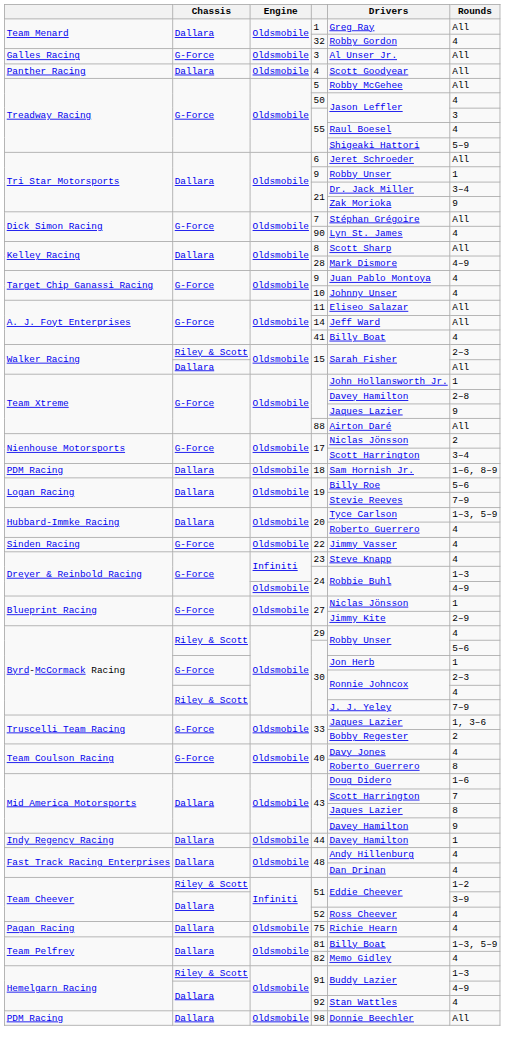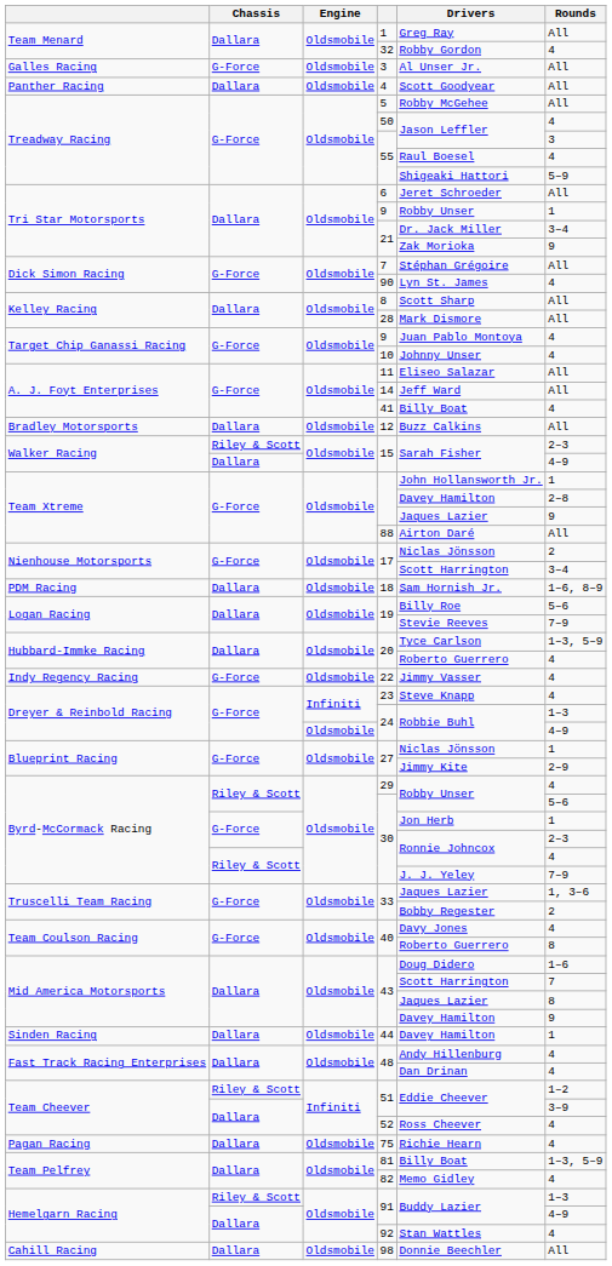 <table class="wikitable" style="font-size: 85%">
 <tr>
 <th></th>
 <th>Chassis</th>
 <th>Engine</th>
 <th></th>
 <th>Drivers</th>
 <th>Rounds</th>
 </tr>
 <tr>
 <td rowspan="2"> <a href='#'>Team Menard</a></td>
 <td rowspan="2"><a href='#'>Dallara</a></td>
 <td rowspan="2"><a href='#'>Oldsmobile</a></td>
 <td>1</td>
 <td nowrap=""> <a href='#'>Greg Ray</a></td>
 <td>All</td>
 </tr>
 <tr>
 <td>32</td>
 <td nowrap=""> <a href='#'>Robby Gordon</a></td>
 <td>4</td>
 </tr>
 <tr>
 <td> <a href='#'>Galles Racing</a></td>
 <td><a href='#'>G-Force</a></td>
 <td><a href='#'>Oldsmobile</a></td>
 <td>3</td>
 <td nowrap=""> <a href='#'>Al Unser Jr.</a></td>
 <td>All</td>
 </tr>
 <tr>
 <td> <a href='#'>Panther Racing</a></td>
 <td><a href='#'>Dallara</a></td>
 <td><a href='#'>Oldsmobile</a></td>
 <td>4</td>
 <td nowrap=""> <a href='#'>Scott Goodyear</a></td>
 <td>All</td>
 </tr>
 <tr>
 <td rowspan="5"> <a href='#'>Treadway Racing</a></td>
 <td rowspan="5"><a href='#'>G-Force</a></td>
 <td rowspan="5"><a href='#'>Oldsmobile</a></td>
 <td>5</td>
 <td nowrap=""> <a href='#'>Robby McGehee</a></td>
 <td>All</td>
 </tr>
 <tr>
 <td>50</td>
 <td rowspan="2" nowrap=""> <a href='#'>Jason Leffler</a> <strong></strong></td>
 <td>4</td>
 </tr>
 <tr>
 <td rowspan="3">55</td>
 <td>3</td>
 </tr>
 <tr>
 <td nowrap=""> <a href='#'>Raul Boesel</a></td>
 <td>4</td>
 </tr>
 <tr>
 <td nowrap=""> <a href='#'>Shigeaki Hattori</a> <strong></strong></td>
 <td>5–9</td>
 </tr>
 <tr>
 <td rowspan="4"> <a href='#'>Tri Star Motorsports</a></td>
 <td rowspan="4"><a href='#'>Dallara</a></td>
 <td rowspan="4"><a href='#'>Oldsmobile</a></td>
 <td>6</td>
 <td nowrap=""> <a href='#'>Jeret Schroeder</a> <strong></strong></td>
 <td>All</td>
 </tr>
 <tr>
 <td>9</td>
 <td nowrap=""> <a href='#'>Robby Unser</a></td>
 <td>1</td>
 </tr>
 <tr>
 <td rowspan="2">21</td>
 <td nowrap=""> <a href='#'>Dr. Jack Miller</a></td>
 <td>3–4</td>
 </tr>
 <tr>
 <td nowrap=""> <a href='#'>Zak Morioka</a> <strong></strong></td>
 <td>9</td>
 </tr>
 <tr>
 <td rowspan="2"> <a href='#'>Dick Simon Racing</a></td>
 <td rowspan="2"><a href='#'>G-Force</a></td>
 <td rowspan="2"><a href='#'>Oldsmobile</a></td>
 <td>7</td>
 <td nowrap=""> <a href='#'>Stéphan Grégoire</a></td>
 <td>All</td>
 </tr>
 <tr>
 <td>90</td>
 <td nowrap=""> <a href='#'>Lyn St. James</a></td>
 <td>4</td>
 </tr>
 <tr>
 <td rowspan="2"> <a href='#'>Kelley Racing</a></td>
 <td rowspan="2"><a href='#'>Dallara</a></td>
 <td rowspan="2"><a href='#'>Oldsmobile</a></td>
 <td>8</td>
 <td nowrap=""> <a href='#'>Scott Sharp</a></td>
 <td>All</td>
 </tr>
 <tr>
 <td>28</td>
 <td nowrap=""> <a href='#'>Mark Dismore</a></td>
-<td>4–9</td>
+<td>All</td>
 </tr>
 <tr>
 <td rowspan="2"> <a href='#'>Target Chip Ganassi Racing</a></td>
 <td rowspan="2"><a href='#'>G-Force</a></td>
 <td rowspan="2"><a href='#'>Oldsmobile</a></td>
 <td>9</td>
 <td nowrap=""> <a href='#'>Juan Pablo Montoya</a> <strong></strong></td>
 <td>4</td>
 </tr>
 <tr>
 <td>10</td>
 <td nowrap=""> <a href='#'>Johnny Unser</a></td>
 <td>4</td>
 </tr>
 <tr>
 <td rowspan="3"> <a href='#'>A. J. Foyt Enterprises</a></td>
 <td rowspan="3"><a href='#'>G-Force</a></td>
 <td rowspan="3"><a href='#'>Oldsmobile</a></td>
 <td>11</td>
 <td nowrap=""> <a href='#'>Eliseo Salazar</a></td>
 <td>All</td>
 </tr>
 <tr>
 <td>14</td>
 <td nowrap=""> <a href='#'>Jeff Ward</a></td>
 <td>All</td>
 </tr>
 <tr>
 <td>41</td>
 <td nowrap=""> <a href='#'>Billy Boat</a></td>
 <td>4</td>
 </tr>
 <tr>
+<td> <a href='#'>Bradley Motorsports</a></td>
+<td><a href='#'>Dallara</a></td>
+<td><a href='#'>Oldsmobile</a></td>
+<td>12</td>
+<td nowrap=""> <a href='#'>Buzz Calkins</a></td>
+<td>All</td>
+</tr>
+<tr>
 <td rowspan="2"> <a href='#'>Walker Racing</a></td>
 <td><a href='#'>Riley & Scott</a></td>
 <td rowspan="2"><a href='#'>Oldsmobile</a></td>
 <td rowspan="2">15</td>
 <td rowspan="2"> <a href='#'>Sarah Fisher</a> <strong></strong></td>
 <td>2–3</td>
 </tr>
 <tr>
 <td><a href='#'>Dallara</a></td>
-<td>All</td>
+<td>4–9</td>
 </tr>
 <tr>
 <td rowspan="4"> <a href='#'>Team Xtreme</a></td>
 <td rowspan="4"><a href='#'>G-Force</a></td>
 <td rowspan="4"><a href='#'>Oldsmobile</a></td>
 <td rowspan="3"></td>
 <td nowrap=""> <a href='#'>John Hollansworth Jr.</a></td>
 <td>1</td>
 </tr>
 <tr>
 <td nowrap=""> <a href='#'>Davey Hamilton</a></td>
 <td>2–8</td>
 </tr>
 <tr>
 <td nowrap=""> <a href='#'>Jaques Lazier</a></td>
 <td>9</td>
 </tr>
 <tr>
 <td>88</td>
 <td nowrap=""> <a href='#'>Airton Daré</a> <strong></strong></td>
 <td>All</td>
 </tr>
 <tr>
 <td rowspan="2"> <a href='#'>Nienhouse Motorsports</a></td>
 <td rowspan="2"><a href='#'>G-Force</a></td>
 <td rowspan="2"><a href='#'>Oldsmobile</a></td>
 <td rowspan="2">17</td>
 <td nowrap=""> <a href='#'>Niclas Jönsson</a> <strong></strong></td>
 <td>2</td>
 </tr>
 <tr>
 <td nowrap=""> <a href='#'>Scott Harrington</a></td>
 <td>3–4</td>
 </tr>
 <tr>
 <td> <a href='#'>PDM Racing</a></td>
 <td><a href='#'>Dallara</a></td>
 <td><a href='#'>Oldsmobile</a></td>
 <td>18</td>
 <td nowrap=""> <a href='#'>Sam Hornish Jr.</a> <strong></strong></td>
 <td>1–6, 8–9</td>
 </tr>
 <tr>
 <td rowspan="2"> <a href='#'>Logan Racing</a></td>
 <td rowspan="2"><a href='#'>Dallara</a></td>
 <td rowspan="2"><a href='#'>Oldsmobile</a></td>
 <td rowspan="2">19</td>
 <td nowrap=""> <a href='#'>Billy Roe</a></td>
 <td>5–6</td>
 </tr>
 <tr>
 <td nowrap=""> <a href='#'>Stevie Reeves</a> <strong></strong></td>
 <td>7–9</td>
 </tr>
 <tr>
 <td rowspan="2"> <a href='#'>Hubbard-Immke Racing</a></td>
 <td rowspan="2"><a href='#'>Dallara</a></td>
 <td rowspan="2"><a href='#'>Oldsmobile</a></td>
 <td rowspan="2">20</td>
 <td nowrap=""> <a href='#'>Tyce Carlson</a></td>
 <td>1–3, 5–9</td>
 </tr>
 <tr>
 <td> <a href='#'>Roberto Guerrero</a></td>
 <td>4</td>
 </tr>
 <tr>
-<td> <a href='#'>Sinden Racing</a></td>
+<td> <a href='#'>Indy Regency Racing</a></td>
 <td><a href='#'>G-Force</a></td>
 <td><a href='#'>Oldsmobile</a></td>
 <td>22</td>
 <td nowrap=""> <a href='#'>Jimmy Vasser</a></td>
 <td>4</td>
 </tr>
 <tr>
 <td rowspan="3"> <a href='#'>Dreyer & Reinbold Racing</a></td>
 <td rowspan="3"><a href='#'>G-Force</a></td>
 <td rowspan="2"><a href='#'>Infiniti</a></td>
 <td>23</td>
 <td nowrap=""> <a href='#'>Steve Knapp</a></td>
 <td>4</td>
 </tr>
 <tr>
 <td rowspan="2">24</td>
 <td rowspan="2"> <a href='#'>Robbie Buhl</a></td>
 <td>1–3</td>
 </tr>
 <tr>
 <td><a href='#'>Oldsmobile</a></td>
 <td>4–9</td>
 </tr>
 <tr>
 <td rowspan="2"> <a href='#'>Blueprint Racing</a></td>
 <td rowspan="2"><a href='#'>G-Force</a></td>
 <td rowspan="2"><a href='#'>Oldsmobile</a></td>
 <td rowspan="2">27</td>
 <td nowrap=""> <a href='#'>Niclas Jönsson</a> <strong></strong></td>
 <td>1</td>
 </tr>
 <tr>
 <td nowrap=""> <a href='#'>Jimmy Kite</a></td>
 <td>2–9</td>
 </tr>
 <tr>
 <td rowspan="6"> <a href='#'>Byrd</a>-<a href='#'>McCormack</a> Racing</td>
 <td rowspan="2"><a href='#'>Riley & Scott</a></td>
 <td rowspan="6"><a href='#'>Oldsmobile</a></td>
 <td>29</td>
 <td rowspan="2"> <a href='#'>Robby Unser</a></td>
 <td>4</td>
 </tr>
 <tr>
 <td rowspan="5">30</td>
 <td>5–6</td>
 </tr>
 <tr>
 <td rowspan="2"><a href='#'>G-Force</a></td>
 <td nowrap=""> <a href='#'>Jon Herb</a> <strong></strong></td>
 <td>1</td>
 </tr>
 <tr>
 <td rowspan="2" nowrap=""> <a href='#'>Ronnie Johncox</a></td>
 <td>2–3</td>
 </tr>
 <tr>
 <td rowspan="2"><a href='#'>Riley & Scott</a></td>
 <td>4</td>
 </tr>
 <tr>
 <td nowrap=""> <a href='#'>J. J. Yeley</a></td>
 <td>7–9</td>
 </tr>
 <tr>
 <td rowspan="2"> <a href='#'>Truscelli Team Racing</a></td>
 <td rowspan="2"><a href='#'>G-Force</a></td>
 <td rowspan="2"><a href='#'>Oldsmobile</a></td>
 <td rowspan="2">33</td>
 <td nowrap=""> <a href='#'>Jaques Lazier</a></td>
 <td>1, 3–6</td>
 </tr>
 <tr>
 <td nowrap=""> <a href='#'>Bobby Regester</a> <strong></strong></td>
 <td>2</td>
 </tr>
 <tr>
 <td rowspan="2"> <a href='#'>Team Coulson Racing</a></td>
 <td rowspan="2"><a href='#'>G-Force</a></td>
 <td rowspan="2"><a href='#'>Oldsmobile</a></td>
 <td rowspan="2">40</td>
 <td> <a href='#'>Davy Jones</a></td>
 <td>4</td>
 </tr>
 <tr>
 <td nowrap=""> <a href='#'>Roberto Guerrero</a></td>
 <td>8</td>
 </tr>
 <tr>
 <td rowspan="4"> <a href='#'>Mid America Motorsports</a></td>
 <td rowspan="4"><a href='#'>Dallara</a></td>
 <td rowspan="4"><a href='#'>Oldsmobile</a></td>
 <td rowspan="4">43</td>
 <td nowrap=""> <a href='#'>Doug Didero</a> <strong></strong></td>
 <td>1–6</td>
 </tr>
 <tr>
 <td nowrap=""> <a href='#'>Scott Harrington</a></td>
 <td>7</td>
 </tr>
 <tr>
 <td nowrap=""> <a href='#'>Jaques Lazier</a></td>
 <td>8</td>
 </tr>
 <tr>
 <td nowrap=""> <a href='#'>Davey Hamilton</a></td>
 <td>9</td>
 </tr>
 <tr>
-<td> <a href='#'>Indy Regency Racing</a></td>
+<td> <a href='#'>Sinden Racing</a></td>
 <td><a href='#'>Dallara</a></td>
 <td><a href='#'>Oldsmobile</a></td>
 <td>44</td>
 <td nowrap=""> <a href='#'>Davey Hamilton</a></td>
 <td>1</td>
 </tr>
 <tr>
 <td rowspan="2"> <a href='#'>Fast Track Racing Enterprises</a></td>
 <td rowspan="2"><a href='#'>Dallara</a></td>
 <td rowspan="2"><a href='#'>Oldsmobile</a></td>
 <td rowspan="2">48</td>
 <td nowrap=""> <a href='#'>Andy Hillenburg</a> <strong></strong></td>
 <td>4</td>
 </tr>
 <tr>
 <td> <a href='#'>Dan Drinan</a> <strong></strong></td>
 <td>4</td>
 </tr>
 <tr>
 <td rowspan="3"> <a href='#'>Team Cheever</a></td>
 <td><a href='#'>Riley & Scott</a></td>
 <td rowspan="3"><a href='#'>Infiniti</a></td>
 <td rowspan="2">51</td>
 <td rowspan="2"> <a href='#'>Eddie Cheever</a></td>
 <td>1–2</td>
 </tr>
 <tr>
 <td rowspan="2"><a href='#'>Dallara</a></td>
 <td>3–9</td>
 </tr>
 <tr>
 <td>52</td>
 <td> <a href='#'>Ross Cheever</a></td>
 <td>4</td>
 </tr>
 <tr>
 <td> <a href='#'>Pagan Racing</a></td>
 <td><a href='#'>Dallara</a></td>
 <td><a href='#'>Oldsmobile</a></td>
 <td>75</td>
 <td nowrap=""> <a href='#'>Richie Hearn</a></td>
 <td>4</td>
 </tr>
 <tr>
 <td rowspan="2"> <a href='#'>Team Pelfrey</a></td>
 <td rowspan="2"><a href='#'>Dallara</a></td>
 <td rowspan="2"><a href='#'>Oldsmobile</a></td>
 <td>81</td>
 <td nowrap=""> <a href='#'>Billy Boat</a></td>
 <td>1–3, 5–9</td>
 </tr>
 <tr>
 <td>82</td>
 <td> <a href='#'>Memo Gidley</a></td>
 <td>4</td>
 </tr>
 <tr>
 <td rowspan="3"> <a href='#'>Hemelgarn Racing</a></td>
 <td><a href='#'>Riley & Scott</a></td>
 <td rowspan="3"><a href='#'>Oldsmobile</a></td>
 <td rowspan="2">91</td>
 <td rowspan="2"> <a href='#'>Buddy Lazier</a></td>
 <td>1–3</td>
 </tr>
 <tr>
 <td rowspan="2"><a href='#'>Dallara</a></td>
 <td>4–9</td>
 </tr>
 <tr>
 <td>92</td>
 <td nowrap=""> <a href='#'>Stan Wattles</a></td>
 <td>4</td>
 </tr>
 <tr>
-<td> <a href='#'>PDM Racing</a></td>
+<td> <a href='#'>Cahill Racing</a></td>
 <td><a href='#'>Dallara</a></td>
 <td><a href='#'>Oldsmobile</a></td>
 <td>98</td>
 <td nowrap=""> <a href='#'>Donnie Beechler</a></td>
 <td>All</td>
 </tr>
 </table>
